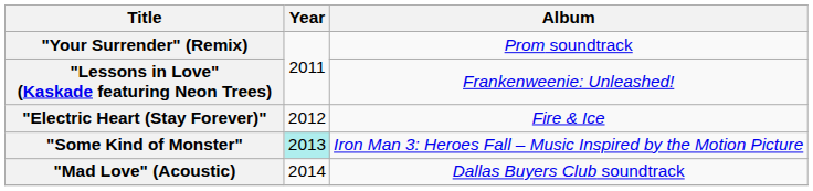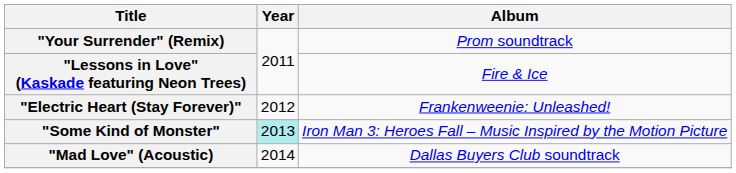 <table class="wikitable plainrowheaders" style="text-align:center;">
 <tr>
 <th scope="col" style="width:16em;">Title</th>
 <th scope="col">Year</th>
 <th scope="col">Album</th>
 </tr>
 <tr>
 <th scope="row">"Your Surrender" (Remix)</th>
 <td rowspan="2">2011</td>
 <td><a href='#'><em>Prom</em> soundtrack</a></td>
 </tr>
 <tr>
 <th scope="row">"Lessons in Love"<br><span>(<a href='#'>Kaskade</a> featuring Neon Trees)</span></th>
-<td><em><a href='#'>Frankenweenie: Unleashed!</a></em></td>
+<td><em><a href='#'>Fire & Ice</a></em></td>
 </tr>
 <tr>
 <th scope="row">"Electric Heart (Stay Forever)"</th>
 <td>2012</td>
-<td><em><a href='#'>Fire & Ice</a></em></td>
+<td><em><a href='#'>Frankenweenie: Unleashed!</a></em></td>
 </tr>
 <tr>
 <th scope="row">"Some Kind of Monster"</th>
 <td style="background: paleturquoise;">2013</td>
 <td><a href='#'><em>Iron Man 3: Heroes Fall – Music Inspired by the Motion Picture</em></a></td>
 </tr>
 <tr>
 <th scope="row">"Mad Love" (Acoustic)</th>
 <td>2014</td>
 <td><a href='#'><em>Dallas Buyers Club</em> soundtrack</a></td>
 </tr>
 <tr>
 </tr>
 </table>
